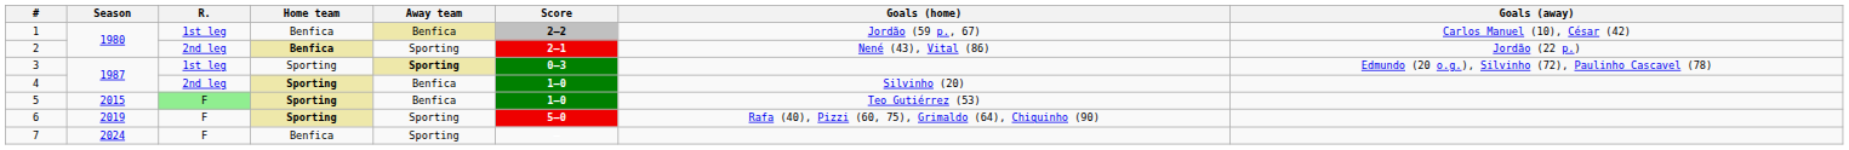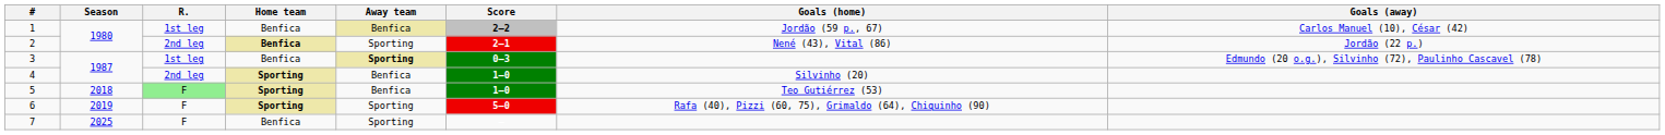 <table class="wikitable" style="width:98%; margin:0 left; font-size: 11px">
 <tr>
 <th width=2%>#</th>
 <th class="unsortable" width=3%>Season</th>
 <th width=3%>R.</th>
 <th width=4%>Home team</th>
 <th width=4%>Away team</th>
 <th width=4%>Score</th>
 <th width=20%>Goals (home)</th>
 <th width=20%>Goals (away)</th>
 </tr>
 <tr style="text-align:center;">
 <td>1</td>
 <td rowspan="2"><a href='#'>1980</a></td>
 <td><a href='#'>1st leg</a></td>
 <td>Benfica</td>
 <td bgcolor="#EEE8AA">Benfica</td>
 <td style="color:black; background:silver"><strong>2–2</strong></td>
 <td><a href='#'>Jordão</a> (59 <a href='#'>p.</a>, 67)</td>
 <td><a href='#'>Carlos Manuel</a> (10), <a href='#'>César</a> (42)</td>
 </tr>
 <tr style="text-align:center;">
 <td>2</td>
 <td><a href='#'>2nd leg</a></td>
 <td bgcolor="#EEE8AA"><strong>Benfica</strong></td>
 <td>Sporting</td>
 <td style="color:white; background:#EF0000"><strong>2–1</strong></td>
 <td><a href='#'>Nené</a> (43), <a href='#'>Vital</a> (86)</td>
 <td><a href='#'>Jordão</a> (22 <a href='#'>p.</a>)</td>
 </tr>
 <tr style="text-align:center;">
 <td>3</td>
 <td rowspan="2"><a href='#'>1987</a></td>
 <td><a href='#'>1st leg</a></td>
-<td>Sporting</td>
+<td>Benfica</td>
 <td bgcolor="#EEE8AA"><strong>Sporting</strong></td>
 <td style="color:white; background:green"><strong>0–3</strong></td>
 <td></td>
 <td><a href='#'>Edmundo</a> (20 <a href='#'>o.g.</a>), <a href='#'>Silvinho</a> (72), <a href='#'>Paulinho Cascavel</a> (78)</td>
 </tr>
 <tr style="text-align:center;">
 <td>4</td>
 <td><a href='#'>2nd leg</a></td>
 <td bgcolor="#EEE8AA"><strong>Sporting</strong></td>
 <td>Benfica</td>
 <td style="color:white; background:green"><strong>1–0</strong></td>
 <td><a href='#'>Silvinho</a> (20)</td>
 <td></td>
 </tr>
 <tr style="text-align:center;">
 <td>5</td>
-<td><a href='#'>2015</a></td>
+<td><a href='#'>2018</a></td>
 <td style="background: lightgreen;">F</td>
 <td bgcolor="#EEE8AA"><strong>Sporting</strong></td>
 <td>Benfica</td>
 <td style="color:white; background:green"><strong>1–0</strong></td>
 <td><a href='#'>Teo Gutiérrez</a> (53)</td>
 <td></td>
 </tr>
 <tr style="text-align:center;">
 <td>6</td>
 <td><a href='#'>2019</a></td>
 <td>F</td>
 <td bgcolor="#EEE8AA"><strong>Sporting</strong></td>
 <td>Sporting</td>
 <td style="color:white; background:#EF0000"><strong>5–0</strong></td>
 <td><a href='#'>Rafa</a> (40), <a href='#'>Pizzi</a> (60, 75), <a href='#'>Grimaldo</a> (64), <a href='#'>Chiquinho</a> (90)</td>
 <td></td>
 </tr>
 <tr style="text-align:center;">
 <td>7</td>
-<td><a href='#'>2024</a></td>
+<td><a href='#'>2025</a></td>
 <td>F</td>
 <td>Benfica</td>
 <td>Sporting</td>
 <td style="color:white; background:"><strong>–</strong></td>
 <td></td>
 <td></td>
 </tr>
 </table>
